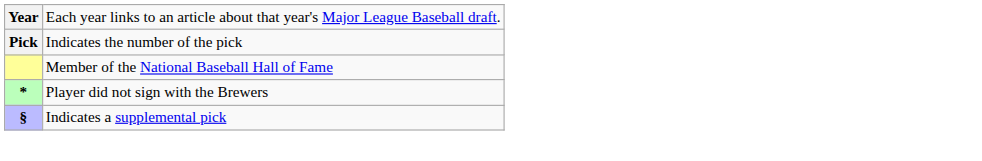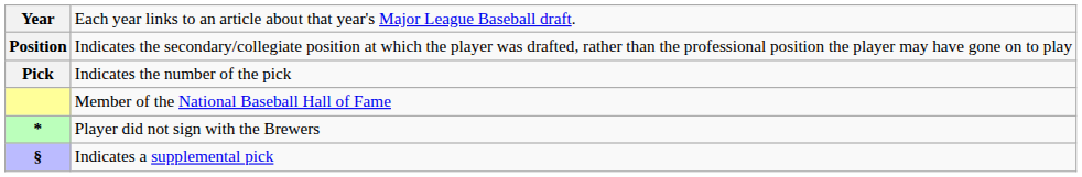 <table class="wikitable plainrowheaders" style="font-size:85%">
 <tr>
 <th scope="row" style="text-align:center"><strong>Year</strong></th>
 <td>Each year links to an article about that year's <a href='#'>Major League Baseball draft</a>.</td>
+</tr>
+<tr>
+<th scope="row" style="text-align:center"><strong>Position</strong></th>
+<td>Indicates the secondary/collegiate position at which the player was drafted, rather than the professional position the player may have gone on to play</td>
 </tr>
 <tr>
 <th scope="row" style="text-align:center"><strong>Pick</strong></th>
 <td>Indicates the number of the pick</td>
 </tr>
 <tr>
 <th scope="row" style="text-align:center; background-color:#ff9"></th>
 <td>Member of the <a href='#'>National Baseball Hall of Fame</a></td>
 </tr>
 <tr>
 <th scope="row" style="text-align:center; background-color:#bbffbb">*</th>
 <td>Player did not sign with the Brewers</td>
 </tr>
 <tr>
 <th scope="row" style="text-align:center; background-color:#bbbbff">§</th>
 <td>Indicates a <a href='#'>supplemental pick</a></td>
 </tr>
 </table>
